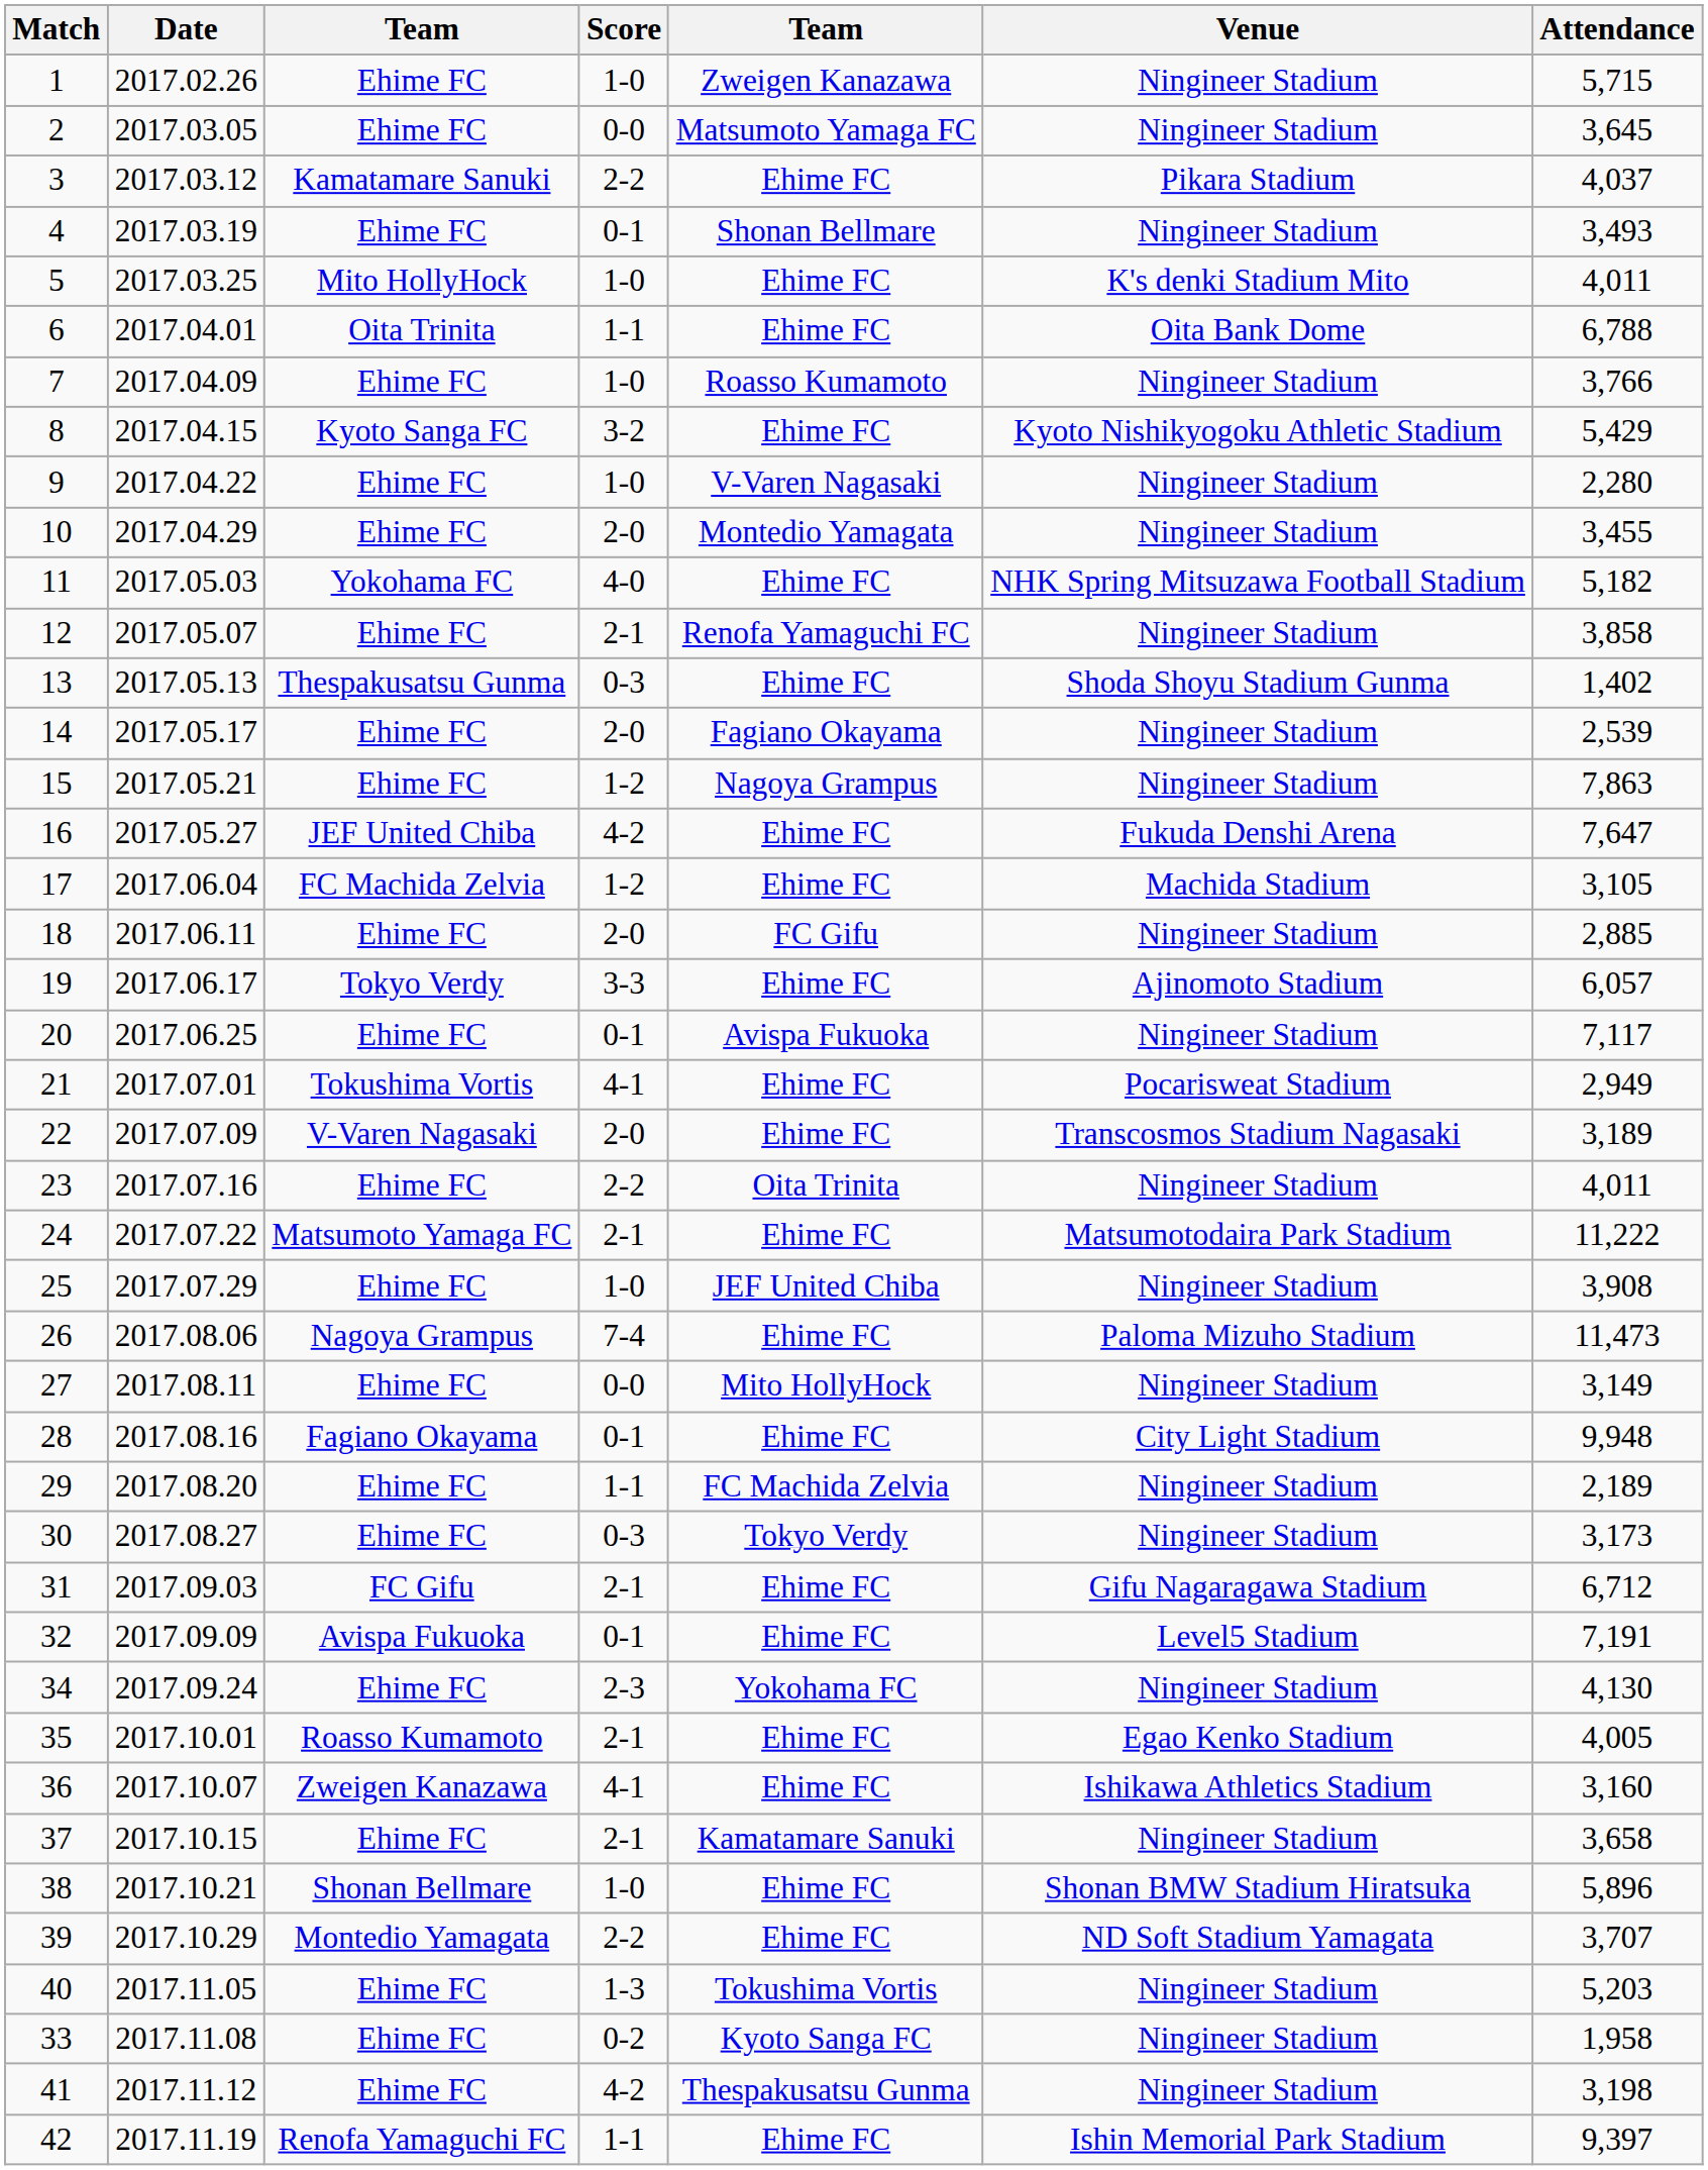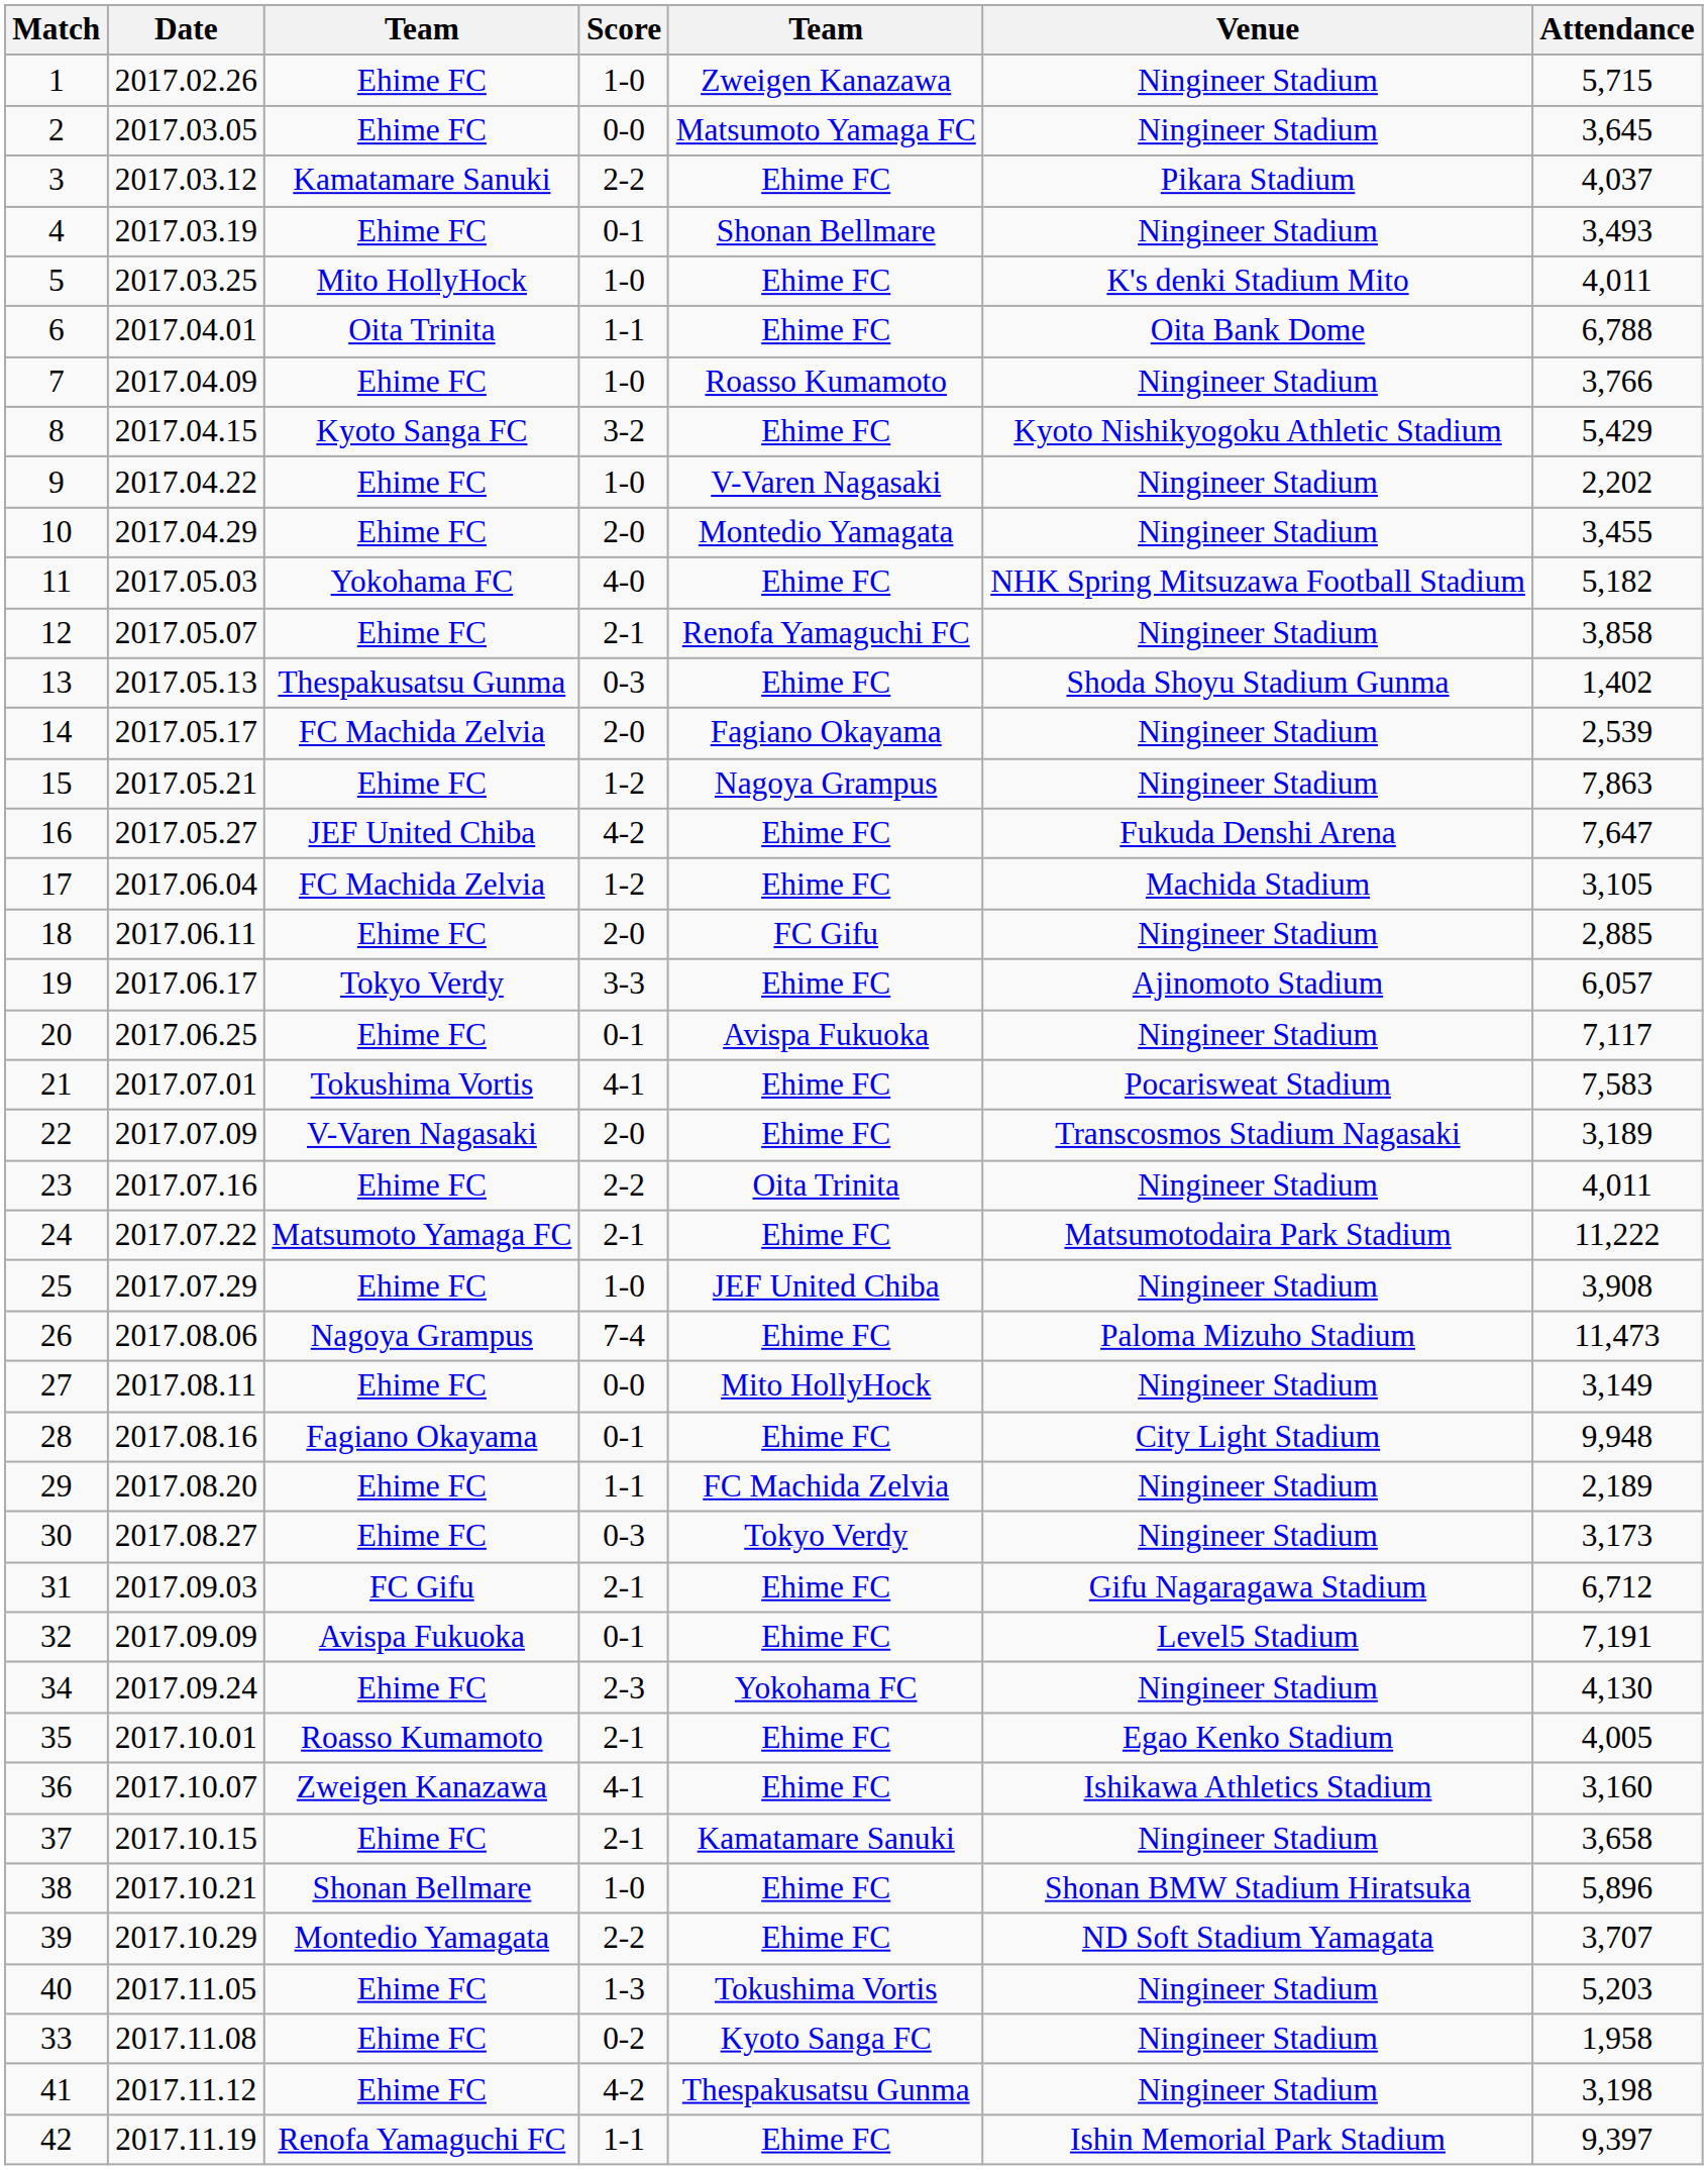 <table class="wikitable" style="text-align:center;">
 <tr>
 <th>Match</th>
 <th>Date</th>
 <th>Team</th>
 <th>Score</th>
 <th>Team</th>
 <th>Venue</th>
 <th>Attendance</th>
 </tr>
 <tr>
 <td>1</td>
 <td>2017.02.26</td>
 <td><a href='#'>Ehime FC</a></td>
 <td>1-0</td>
 <td><a href='#'>Zweigen Kanazawa</a></td>
 <td><a href='#'>Ningineer Stadium</a></td>
 <td>5,715</td>
 </tr>
 <tr>
 <td>2</td>
 <td>2017.03.05</td>
 <td><a href='#'>Ehime FC</a></td>
 <td>0-0</td>
 <td><a href='#'>Matsumoto Yamaga FC</a></td>
 <td><a href='#'>Ningineer Stadium</a></td>
 <td>3,645</td>
 </tr>
 <tr>
 <td>3</td>
 <td>2017.03.12</td>
 <td><a href='#'>Kamatamare Sanuki</a></td>
 <td>2-2</td>
 <td><a href='#'>Ehime FC</a></td>
 <td><a href='#'>Pikara Stadium</a></td>
 <td>4,037</td>
 </tr>
 <tr>
 <td>4</td>
 <td>2017.03.19</td>
 <td><a href='#'>Ehime FC</a></td>
 <td>0-1</td>
 <td><a href='#'>Shonan Bellmare</a></td>
 <td><a href='#'>Ningineer Stadium</a></td>
 <td>3,493</td>
 </tr>
 <tr>
 <td>5</td>
 <td>2017.03.25</td>
 <td><a href='#'>Mito HollyHock</a></td>
 <td>1-0</td>
 <td><a href='#'>Ehime FC</a></td>
 <td><a href='#'>K's denki Stadium Mito</a></td>
 <td>4,011</td>
 </tr>
 <tr>
 <td>6</td>
 <td>2017.04.01</td>
 <td><a href='#'>Oita Trinita</a></td>
 <td>1-1</td>
 <td><a href='#'>Ehime FC</a></td>
 <td><a href='#'>Oita Bank Dome</a></td>
 <td>6,788</td>
 </tr>
 <tr>
 <td>7</td>
 <td>2017.04.09</td>
 <td><a href='#'>Ehime FC</a></td>
 <td>1-0</td>
 <td><a href='#'>Roasso Kumamoto</a></td>
 <td><a href='#'>Ningineer Stadium</a></td>
 <td>3,766</td>
 </tr>
 <tr>
 <td>8</td>
 <td>2017.04.15</td>
 <td><a href='#'>Kyoto Sanga FC</a></td>
 <td>3-2</td>
 <td><a href='#'>Ehime FC</a></td>
 <td><a href='#'>Kyoto Nishikyogoku Athletic Stadium</a></td>
 <td>5,429</td>
 </tr>
 <tr>
 <td>9</td>
 <td>2017.04.22</td>
 <td><a href='#'>Ehime FC</a></td>
 <td>1-0</td>
 <td><a href='#'>V-Varen Nagasaki</a></td>
 <td><a href='#'>Ningineer Stadium</a></td>
-<td>2,280</td>
+<td>2,202</td>
 </tr>
 <tr>
 <td>10</td>
 <td>2017.04.29</td>
 <td><a href='#'>Ehime FC</a></td>
 <td>2-0</td>
 <td><a href='#'>Montedio Yamagata</a></td>
 <td><a href='#'>Ningineer Stadium</a></td>
 <td>3,455</td>
 </tr>
 <tr>
 <td>11</td>
 <td>2017.05.03</td>
 <td><a href='#'>Yokohama FC</a></td>
 <td>4-0</td>
 <td><a href='#'>Ehime FC</a></td>
 <td><a href='#'>NHK Spring Mitsuzawa Football Stadium</a></td>
 <td>5,182</td>
 </tr>
 <tr>
 <td>12</td>
 <td>2017.05.07</td>
 <td><a href='#'>Ehime FC</a></td>
 <td>2-1</td>
 <td><a href='#'>Renofa Yamaguchi FC</a></td>
 <td><a href='#'>Ningineer Stadium</a></td>
 <td>3,858</td>
 </tr>
 <tr>
 <td>13</td>
 <td>2017.05.13</td>
 <td><a href='#'>Thespakusatsu Gunma</a></td>
 <td>0-3</td>
 <td><a href='#'>Ehime FC</a></td>
 <td><a href='#'>Shoda Shoyu Stadium Gunma</a></td>
 <td>1,402</td>
 </tr>
 <tr>
 <td>14</td>
 <td>2017.05.17</td>
-<td><a href='#'>Ehime FC</a></td>
+<td><a href='#'>FC Machida Zelvia</a></td>
 <td>2-0</td>
 <td><a href='#'>Fagiano Okayama</a></td>
 <td><a href='#'>Ningineer Stadium</a></td>
 <td>2,539</td>
 </tr>
 <tr>
 <td>15</td>
 <td>2017.05.21</td>
 <td><a href='#'>Ehime FC</a></td>
 <td>1-2</td>
 <td><a href='#'>Nagoya Grampus</a></td>
 <td><a href='#'>Ningineer Stadium</a></td>
 <td>7,863</td>
 </tr>
 <tr>
 <td>16</td>
 <td>2017.05.27</td>
 <td><a href='#'>JEF United Chiba</a></td>
 <td>4-2</td>
 <td><a href='#'>Ehime FC</a></td>
 <td><a href='#'>Fukuda Denshi Arena</a></td>
 <td>7,647</td>
 </tr>
 <tr>
 <td>17</td>
 <td>2017.06.04</td>
 <td><a href='#'>FC Machida Zelvia</a></td>
 <td>1-2</td>
 <td><a href='#'>Ehime FC</a></td>
 <td><a href='#'>Machida Stadium</a></td>
 <td>3,105</td>
 </tr>
 <tr>
 <td>18</td>
 <td>2017.06.11</td>
 <td><a href='#'>Ehime FC</a></td>
 <td>2-0</td>
 <td><a href='#'>FC Gifu</a></td>
 <td><a href='#'>Ningineer Stadium</a></td>
 <td>2,885</td>
 </tr>
 <tr>
 <td>19</td>
 <td>2017.06.17</td>
 <td><a href='#'>Tokyo Verdy</a></td>
 <td>3-3</td>
 <td><a href='#'>Ehime FC</a></td>
 <td><a href='#'>Ajinomoto Stadium</a></td>
 <td>6,057</td>
 </tr>
 <tr>
 <td>20</td>
 <td>2017.06.25</td>
 <td><a href='#'>Ehime FC</a></td>
 <td>0-1</td>
 <td><a href='#'>Avispa Fukuoka</a></td>
 <td><a href='#'>Ningineer Stadium</a></td>
 <td>7,117</td>
 </tr>
 <tr>
 <td>21</td>
 <td>2017.07.01</td>
 <td><a href='#'>Tokushima Vortis</a></td>
 <td>4-1</td>
 <td><a href='#'>Ehime FC</a></td>
 <td><a href='#'>Pocarisweat Stadium</a></td>
-<td>2,949</td>
+<td>7,583</td>
 </tr>
 <tr>
 <td>22</td>
 <td>2017.07.09</td>
 <td><a href='#'>V-Varen Nagasaki</a></td>
 <td>2-0</td>
 <td><a href='#'>Ehime FC</a></td>
 <td><a href='#'>Transcosmos Stadium Nagasaki</a></td>
 <td>3,189</td>
 </tr>
 <tr>
 <td>23</td>
 <td>2017.07.16</td>
 <td><a href='#'>Ehime FC</a></td>
 <td>2-2</td>
 <td><a href='#'>Oita Trinita</a></td>
 <td><a href='#'>Ningineer Stadium</a></td>
 <td>4,011</td>
 </tr>
 <tr>
 <td>24</td>
 <td>2017.07.22</td>
 <td><a href='#'>Matsumoto Yamaga FC</a></td>
 <td>2-1</td>
 <td><a href='#'>Ehime FC</a></td>
 <td><a href='#'>Matsumotodaira Park Stadium</a></td>
 <td>11,222</td>
 </tr>
 <tr>
 <td>25</td>
 <td>2017.07.29</td>
 <td><a href='#'>Ehime FC</a></td>
 <td>1-0</td>
 <td><a href='#'>JEF United Chiba</a></td>
 <td><a href='#'>Ningineer Stadium</a></td>
 <td>3,908</td>
 </tr>
 <tr>
 <td>26</td>
 <td>2017.08.06</td>
 <td><a href='#'>Nagoya Grampus</a></td>
 <td>7-4</td>
 <td><a href='#'>Ehime FC</a></td>
 <td><a href='#'>Paloma Mizuho Stadium</a></td>
 <td>11,473</td>
 </tr>
 <tr>
 <td>27</td>
 <td>2017.08.11</td>
 <td><a href='#'>Ehime FC</a></td>
 <td>0-0</td>
 <td><a href='#'>Mito HollyHock</a></td>
 <td><a href='#'>Ningineer Stadium</a></td>
 <td>3,149</td>
 </tr>
 <tr>
 <td>28</td>
 <td>2017.08.16</td>
 <td><a href='#'>Fagiano Okayama</a></td>
 <td>0-1</td>
 <td><a href='#'>Ehime FC</a></td>
 <td><a href='#'>City Light Stadium</a></td>
 <td>9,948</td>
 </tr>
 <tr>
 <td>29</td>
 <td>2017.08.20</td>
 <td><a href='#'>Ehime FC</a></td>
 <td>1-1</td>
 <td><a href='#'>FC Machida Zelvia</a></td>
 <td><a href='#'>Ningineer Stadium</a></td>
 <td>2,189</td>
 </tr>
 <tr>
 <td>30</td>
 <td>2017.08.27</td>
 <td><a href='#'>Ehime FC</a></td>
 <td>0-3</td>
 <td><a href='#'>Tokyo Verdy</a></td>
 <td><a href='#'>Ningineer Stadium</a></td>
 <td>3,173</td>
 </tr>
 <tr>
 <td>31</td>
 <td>2017.09.03</td>
 <td><a href='#'>FC Gifu</a></td>
 <td>2-1</td>
 <td><a href='#'>Ehime FC</a></td>
 <td><a href='#'>Gifu Nagaragawa Stadium</a></td>
 <td>6,712</td>
 </tr>
 <tr>
 <td>32</td>
 <td>2017.09.09</td>
 <td><a href='#'>Avispa Fukuoka</a></td>
 <td>0-1</td>
 <td><a href='#'>Ehime FC</a></td>
 <td><a href='#'>Level5 Stadium</a></td>
 <td>7,191</td>
 </tr>
 <tr>
 <td>34</td>
 <td>2017.09.24</td>
 <td><a href='#'>Ehime FC</a></td>
 <td>2-3</td>
 <td><a href='#'>Yokohama FC</a></td>
 <td><a href='#'>Ningineer Stadium</a></td>
 <td>4,130</td>
 </tr>
 <tr>
 <td>35</td>
 <td>2017.10.01</td>
 <td><a href='#'>Roasso Kumamoto</a></td>
 <td>2-1</td>
 <td><a href='#'>Ehime FC</a></td>
 <td><a href='#'>Egao Kenko Stadium</a></td>
 <td>4,005</td>
 </tr>
 <tr>
 <td>36</td>
 <td>2017.10.07</td>
 <td><a href='#'>Zweigen Kanazawa</a></td>
 <td>4-1</td>
 <td><a href='#'>Ehime FC</a></td>
 <td><a href='#'>Ishikawa Athletics Stadium</a></td>
 <td>3,160</td>
 </tr>
 <tr>
 <td>37</td>
 <td>2017.10.15</td>
 <td><a href='#'>Ehime FC</a></td>
 <td>2-1</td>
 <td><a href='#'>Kamatamare Sanuki</a></td>
 <td><a href='#'>Ningineer Stadium</a></td>
 <td>3,658</td>
 </tr>
 <tr>
 <td>38</td>
 <td>2017.10.21</td>
 <td><a href='#'>Shonan Bellmare</a></td>
 <td>1-0</td>
 <td><a href='#'>Ehime FC</a></td>
 <td><a href='#'>Shonan BMW Stadium Hiratsuka</a></td>
 <td>5,896</td>
 </tr>
 <tr>
 <td>39</td>
 <td>2017.10.29</td>
 <td><a href='#'>Montedio Yamagata</a></td>
 <td>2-2</td>
 <td><a href='#'>Ehime FC</a></td>
 <td><a href='#'>ND Soft Stadium Yamagata</a></td>
 <td>3,707</td>
 </tr>
 <tr>
 <td>40</td>
 <td>2017.11.05</td>
 <td><a href='#'>Ehime FC</a></td>
 <td>1-3</td>
 <td><a href='#'>Tokushima Vortis</a></td>
 <td><a href='#'>Ningineer Stadium</a></td>
 <td>5,203</td>
 </tr>
 <tr>
 <td>33</td>
 <td>2017.11.08</td>
 <td><a href='#'>Ehime FC</a></td>
 <td>0-2</td>
 <td><a href='#'>Kyoto Sanga FC</a></td>
 <td><a href='#'>Ningineer Stadium</a></td>
 <td>1,958</td>
 </tr>
 <tr>
 <td>41</td>
 <td>2017.11.12</td>
 <td><a href='#'>Ehime FC</a></td>
 <td>4-2</td>
 <td><a href='#'>Thespakusatsu Gunma</a></td>
 <td><a href='#'>Ningineer Stadium</a></td>
 <td>3,198</td>
 </tr>
 <tr>
 <td>42</td>
 <td>2017.11.19</td>
 <td><a href='#'>Renofa Yamaguchi FC</a></td>
 <td>1-1</td>
 <td><a href='#'>Ehime FC</a></td>
 <td><a href='#'>Ishin Memorial Park Stadium</a></td>
 <td>9,397</td>
 </tr>
 </table>
